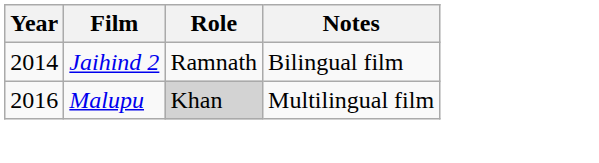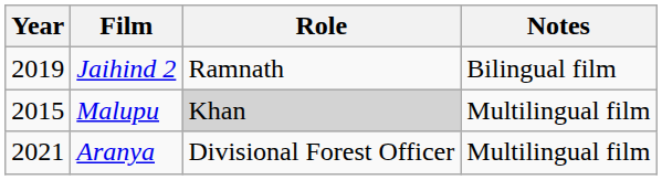 <table class="wikitable sortable">
 <tr>
 <th>Year</th>
 <th>Film</th>
 <th>Role</th>
 <th>Notes</th>
 </tr>
 <tr>
-<td>2014</td>
+<td>2019</td>
 <td><em><a href='#'>Jaihind 2</a></em></td>
 <td>Ramnath</td>
 <td>Bilingual film</td>
 </tr>
 <tr>
-<td>2016</td>
+<td>2015</td>
 <td><em><a href='#'>Malupu</a></em></td>
 <td style="background: lightgrey;">Khan</td>
 <td>Multilingual film</td>
 </tr>
+<tr>
+<td>2021</td>
+<td><em><a href='#'>Aranya</a></em></td>
+<td>Divisional Forest Officer</td>
+<td>Multilingual film</td>
+</tr>
 </table>
